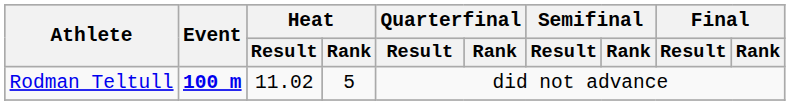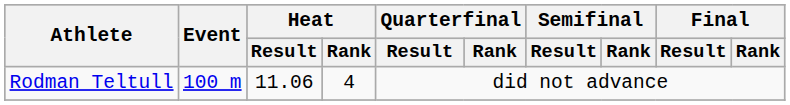 <table class="wikitable" style="font-size:90%">
 <tr>
 <th rowspan="2">Athlete</th>
 <th rowspan="2">Event</th>
 <th colspan="2">Heat</th>
 <th colspan="2">Quarterfinal</th>
 <th colspan="2">Semifinal</th>
 <th colspan="2">Final</th>
 </tr>
 <tr style="font-size:95%">
 <th>Result</th>
 <th>Rank</th>
 <th>Result</th>
 <th>Rank</th>
 <th>Result</th>
 <th>Rank</th>
 <th>Result</th>
 <th>Rank</th>
 </tr>
 <tr align=center>
 <td align=left><a href='#'>Rodman Teltull</a></td>
-<td align=left><strong><a href='#'>100 m</a></strong></td>
-<td>11.02</td>
-<td>5</td>
+<td align=left><a href='#'>100 m</a></td>
+<td>11.06</td>
+<td>4</td>
 <td colspan=6>did not advance</td>
 </tr>
 </table>
